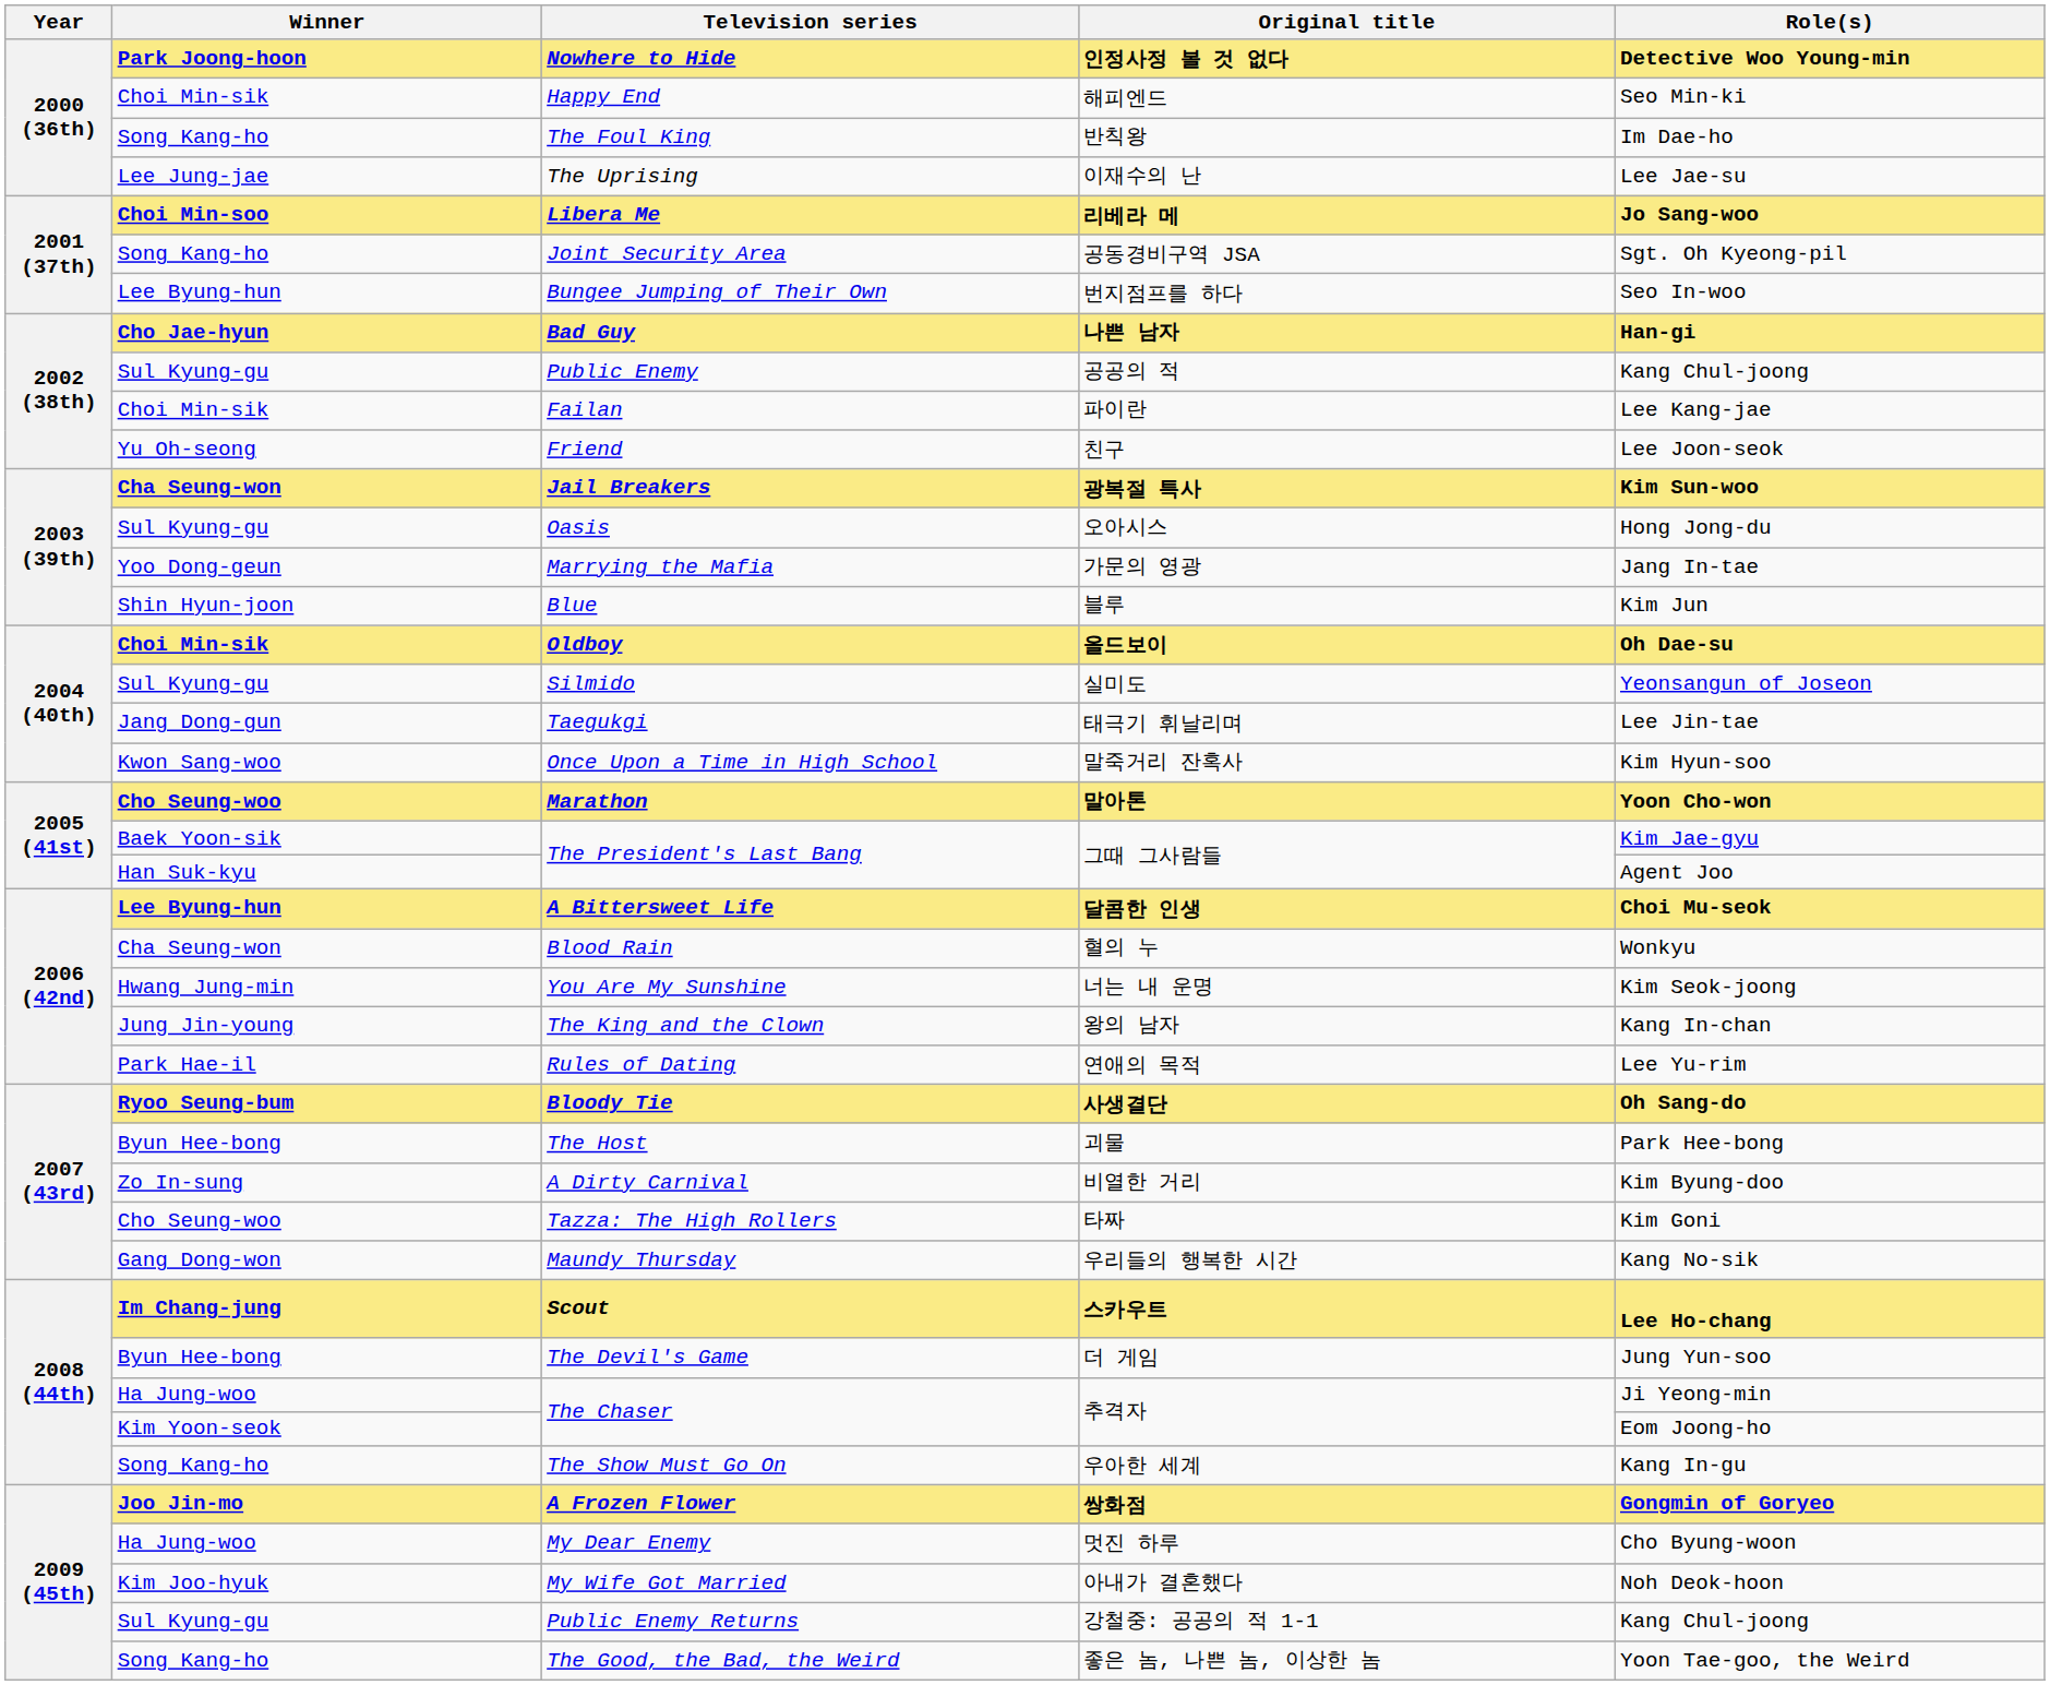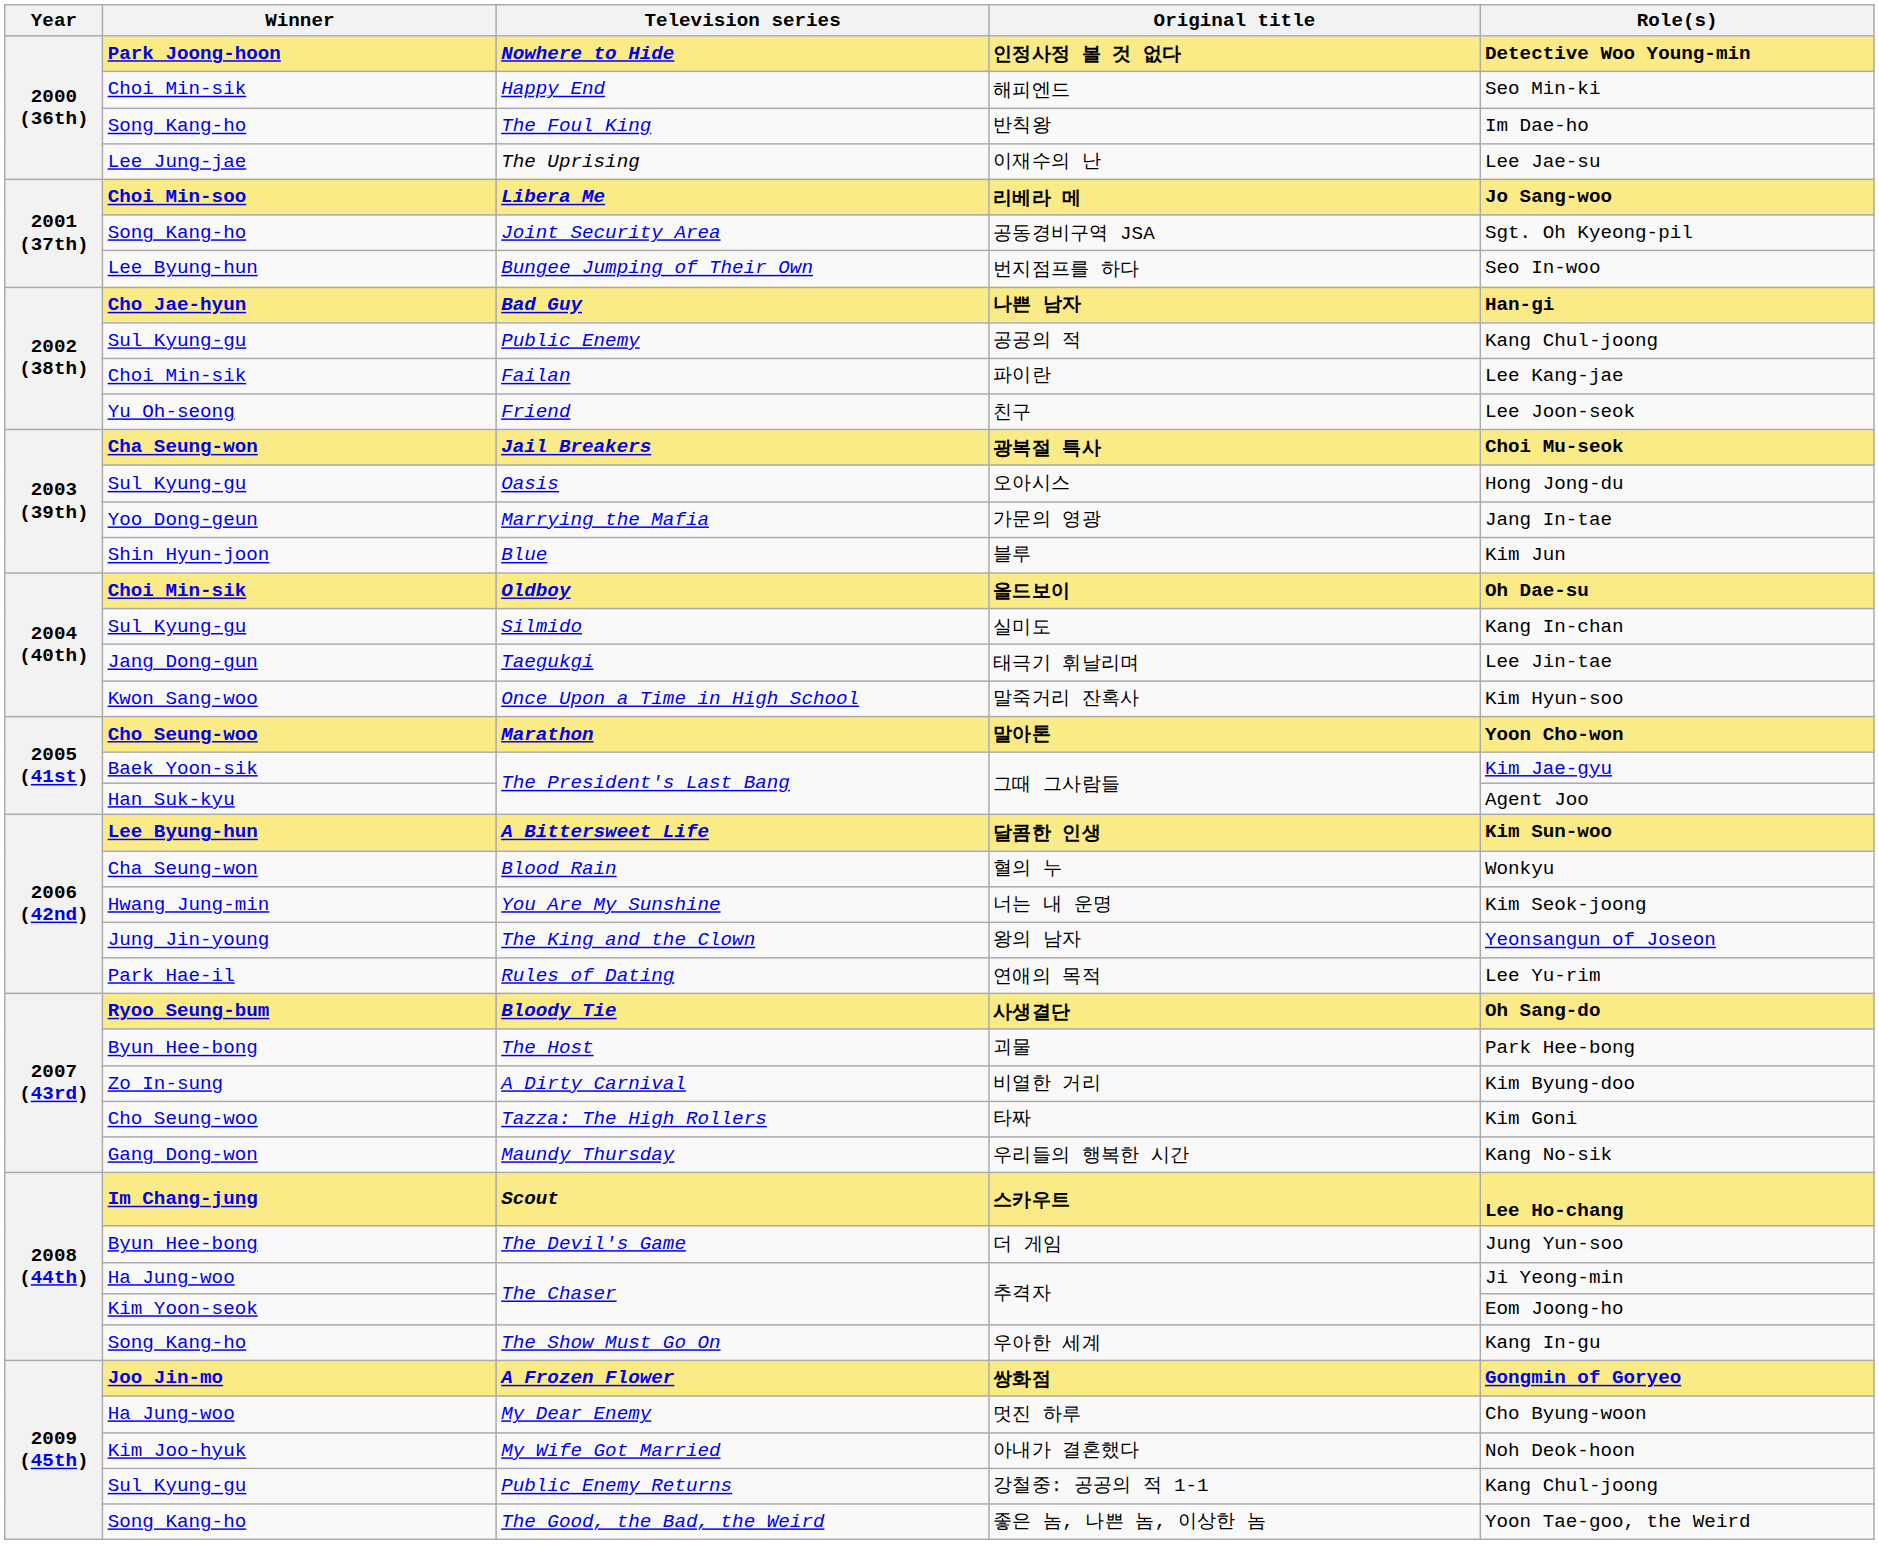 <table class="wikitable" style="width:100%;" cellpadding="6">
 <tr>
 <th style="width:5%;">Year</th>
 <th style="width:20%;">Winner</th>
 <th style="width:25%;">Television series</th>
 <th style="width:25%;">Original title</th>
 <th style="width:20%;">Role(s)</th>
 </tr>
 <tr>
 <th rowspan="4">2000<br>(36th)</th>
 <td style="background:#FAEB86;"><strong><a href='#'>Park Joong-hoon</a> </strong></td>
 <td style="background:#FAEB86;"><strong><em><a href='#'>Nowhere to Hide</a></em></strong></td>
 <td style="background:#FAEB86;"><strong>인정사정 볼 것 없다</strong></td>
 <td style="background:#FAEB86;"><strong>Detective Woo Young-min</strong></td>
 </tr>
 <tr>
 <td><a href='#'>Choi Min-sik</a></td>
 <td><em><a href='#'> Happy End</a></em></td>
 <td>해피엔드</td>
 <td>Seo Min-ki</td>
 </tr>
 <tr>
 <td><a href='#'>Song Kang-ho</a></td>
 <td><em><a href='#'>The Foul King</a></em></td>
 <td>반칙왕</td>
 <td>Im Dae-ho</td>
 </tr>
 <tr>
 <td><a href='#'>Lee Jung-jae</a></td>
 <td><em>The Uprising</em></td>
 <td>이재수의 난</td>
 <td>Lee Jae-su</td>
 </tr>
 <tr>
 <th rowspan="3">2001<br>(37th)</th>
 <td style="background:#FAEB86;"><strong><a href='#'>Choi Min-soo</a> </strong></td>
 <td style="background:#FAEB86;"><strong><em><a href='#'>Libera Me</a></em></strong></td>
 <td style="background:#FAEB86;"><strong>리베라 메</strong></td>
 <td style="background:#FAEB86;"><strong>Jo Sang-woo</strong></td>
 </tr>
 <tr>
 <td><a href='#'>Song Kang-ho</a></td>
 <td><em><a href='#'>Joint Security Area</a></em></td>
 <td>공동경비구역 JSA</td>
 <td>Sgt. Oh Kyeong-pil</td>
 </tr>
 <tr>
 <td><a href='#'>Lee Byung-hun</a></td>
 <td><em><a href='#'>Bungee Jumping of Their Own</a></em></td>
 <td>번지점프를 하다</td>
 <td>Seo In-woo</td>
 </tr>
 <tr>
 <th rowspan="4">2002<br>(38th)</th>
 <td style="background:#FAEB86;"><strong><a href='#'>Cho Jae-hyun</a> </strong></td>
 <td style="background:#FAEB86;"><strong><em><a href='#'>Bad Guy</a></em></strong></td>
 <td style="background:#FAEB86;"><strong>나쁜 남자</strong></td>
 <td style="background:#FAEB86;"><strong>Han-gi</strong></td>
 </tr>
 <tr>
 <td><a href='#'>Sul Kyung-gu</a></td>
 <td><em><a href='#'>Public Enemy</a></em></td>
 <td>공공의 적</td>
 <td>Kang Chul-joong</td>
 </tr>
 <tr>
 <td><a href='#'>Choi Min-sik</a></td>
 <td><em><a href='#'>Failan</a></em></td>
 <td>파이란</td>
 <td>Lee Kang-jae</td>
 </tr>
 <tr>
 <td><a href='#'>Yu Oh-seong</a></td>
 <td><em><a href='#'> Friend</a></em></td>
 <td>친구</td>
 <td>Lee Joon-seok</td>
 </tr>
 <tr>
 <th rowspan="4">2003<br>(39th)</th>
 <td style="background:#FAEB86;"><strong><a href='#'>Cha Seung-won</a> </strong></td>
 <td style="background:#FAEB86;"><strong><em><a href='#'>Jail Breakers</a></em></strong></td>
 <td style="background:#FAEB86;"><strong>광복절 특사</strong></td>
-<td style="background:#FAEB86;"><strong>Kim Sun-woo</strong></td>
+<td style="background:#FAEB86;"><strong>Choi Mu-seok</strong></td>
 </tr>
 <tr>
 <td><a href='#'>Sul Kyung-gu</a></td>
 <td><em><a href='#'> Oasis</a></em></td>
 <td>오아시스</td>
 <td>Hong Jong-du</td>
 </tr>
 <tr>
 <td><a href='#'>Yoo Dong-geun</a></td>
 <td><em><a href='#'>Marrying the Mafia</a></em></td>
 <td>가문의 영광</td>
 <td>Jang In-tae</td>
 </tr>
 <tr>
 <td><a href='#'>Shin Hyun-joon</a></td>
 <td><em><a href='#'> Blue</a></em></td>
 <td>블루</td>
 <td>Kim Jun</td>
 </tr>
 <tr>
 <th rowspan="4">2004<br>(40th)</th>
 <td style="background:#FAEB86;"><strong><a href='#'>Choi Min-sik</a> </strong></td>
 <td style="background:#FAEB86;"><strong><em><a href='#'>Oldboy</a></em></strong></td>
 <td style="background:#FAEB86;"><strong>올드보이</strong></td>
 <td style="background:#FAEB86;"><strong>Oh Dae-su</strong></td>
 </tr>
 <tr>
 <td><a href='#'>Sul Kyung-gu</a></td>
 <td><em><a href='#'>Silmido</a></em></td>
 <td>실미도</td>
-<td><a href='#'>Yeonsangun of Joseon</a></td>
+<td>Kang In-chan</td>
 </tr>
 <tr>
 <td><a href='#'>Jang Dong-gun</a></td>
 <td><em><a href='#'>Taegukgi</a></em></td>
 <td>태극기 휘날리며</td>
 <td>Lee Jin-tae</td>
 </tr>
 <tr>
 <td><a href='#'>Kwon Sang-woo</a></td>
 <td><em><a href='#'>Once Upon a Time in High School</a></em></td>
 <td>말죽거리 잔혹사</td>
 <td>Kim Hyun-soo</td>
 </tr>
 <tr>
 <th rowspan="3">2005<br>(<a href='#'>41st</a>)</th>
 <td style="background:#FAEB86;"><strong><a href='#'>Cho Seung-woo</a> </strong></td>
 <td style="background:#FAEB86;"><strong><em><a href='#'>Marathon</a></em></strong></td>
 <td style="background:#FAEB86;"><strong>말아톤</strong></td>
 <td style="background:#FAEB86;"><strong>Yoon Cho-won</strong></td>
 </tr>
 <tr>
 <td><a href='#'>Baek Yoon-sik</a></td>
 <td rowspan="2"><em><a href='#'>The President's Last Bang</a></em></td>
 <td rowspan="2">그때 그사람들</td>
 <td><a href='#'>Kim Jae-gyu</a></td>
 </tr>
 <tr>
 <td><a href='#'>Han Suk-kyu</a></td>
 <td>Agent Joo</td>
 </tr>
 <tr>
 <th rowspan="5">2006<br>(<a href='#'>42nd</a>)</th>
 <td style="background:#FAEB86;"><strong><a href='#'>Lee Byung-hun</a> </strong></td>
 <td style="background:#FAEB86;"><strong><em><a href='#'>A Bittersweet Life</a></em></strong></td>
 <td style="background:#FAEB86;"><strong>달콤한 인생</strong></td>
-<td style="background:#FAEB86;"><strong>Choi Mu-seok</strong></td>
+<td style="background:#FAEB86;"><strong>Kim Sun-woo</strong></td>
 </tr>
 <tr>
 <td><a href='#'>Cha Seung-won</a></td>
 <td><em><a href='#'>Blood Rain</a></em></td>
 <td>혈의 누</td>
 <td>Wonkyu</td>
 </tr>
 <tr>
 <td><a href='#'>Hwang Jung-min</a></td>
 <td><em><a href='#'>You Are My Sunshine</a></em></td>
 <td>너는 내 운명</td>
 <td>Kim Seok-joong</td>
 </tr>
 <tr>
 <td><a href='#'>Jung Jin-young</a></td>
 <td><em><a href='#'>The King and the Clown</a></em></td>
 <td>왕의 남자</td>
-<td>Kang In-chan</td>
+<td><a href='#'>Yeonsangun of Joseon</a></td>
 </tr>
 <tr>
 <td><a href='#'>Park Hae-il</a></td>
 <td><em><a href='#'>Rules of Dating</a></em></td>
 <td>연애의 목적</td>
 <td>Lee Yu-rim</td>
 </tr>
 <tr>
 <th rowspan="5">2007<br>(<a href='#'>43rd</a>)</th>
 <td style="background:#FAEB86;"><strong><a href='#'>Ryoo Seung-bum</a> </strong></td>
 <td style="background:#FAEB86;"><strong><em><a href='#'>Bloody Tie</a></em></strong></td>
 <td style="background:#FAEB86;"><strong>사생결단</strong></td>
 <td style="background:#FAEB86;"><strong>Oh Sang-do</strong></td>
 </tr>
 <tr>
 <td><a href='#'>Byun Hee-bong</a></td>
 <td><em><a href='#'>The Host</a></em></td>
 <td>괴물</td>
 <td>Park Hee-bong</td>
 </tr>
 <tr>
 <td><a href='#'>Zo In-sung</a></td>
 <td><em><a href='#'>A Dirty Carnival</a></em></td>
 <td>비열한 거리</td>
 <td>Kim Byung-doo</td>
 </tr>
 <tr>
 <td><a href='#'>Cho Seung-woo</a></td>
 <td><em><a href='#'>Tazza: The High Rollers</a></em></td>
 <td>타짜</td>
 <td>Kim Goni</td>
 </tr>
 <tr>
 <td><a href='#'>Gang Dong-won</a></td>
 <td><em><a href='#'>Maundy Thursday</a></em></td>
 <td>우리들의 행복한 시간</td>
 <td>Kang No-sik</td>
 </tr>
 <tr>
 <th rowspan="5">2008<br>(<a href='#'>44th</a>)</th>
 <td style="background:#FAEB86;"><strong><a href='#'>Im Chang-jung</a> </strong></td>
 <td style="background:#FAEB86;"><strong><em>Scout</em></strong></td>
 <td style="background:#FAEB86;"><strong>스카우트</strong></td>
 <td style="background:#FAEB86;"><br><strong>Lee Ho-chang</strong></td>
 </tr>
 <tr>
 <td><a href='#'>Byun Hee-bong</a></td>
 <td><em><a href='#'>The Devil's Game</a></em></td>
 <td>더 게임</td>
 <td>Jung Yun-soo</td>
 </tr>
 <tr>
 <td><a href='#'>Ha Jung-woo</a></td>
 <td rowspan="2"><em><a href='#'>The Chaser</a></em></td>
 <td rowspan="2">추격자</td>
 <td>Ji Yeong-min</td>
 </tr>
 <tr>
 <td><a href='#'>Kim Yoon-seok</a></td>
 <td>Eom Joong-ho</td>
 </tr>
 <tr>
 <td><a href='#'>Song Kang-ho</a></td>
 <td><em><a href='#'>The Show Must Go On</a></em></td>
 <td>우아한 세계</td>
 <td>Kang In-gu</td>
 </tr>
 <tr>
 <th rowspan="5">2009<br>(<a href='#'>45th</a>)</th>
 <td style="background:#FAEB86;"><strong><a href='#'>Joo Jin-mo</a> </strong></td>
 <td style="background:#FAEB86;"><strong><em><a href='#'>A Frozen Flower</a></em></strong></td>
 <td style="background:#FAEB86;"><strong>쌍화점</strong></td>
 <td style="background:#FAEB86;"><strong><a href='#'>Gongmin of Goryeo</a></strong></td>
 </tr>
 <tr>
 <td><a href='#'>Ha Jung-woo</a></td>
 <td><em><a href='#'>My Dear Enemy</a></em></td>
 <td>멋진 하루</td>
 <td>Cho Byung-woon</td>
 </tr>
 <tr>
 <td><a href='#'>Kim Joo-hyuk</a></td>
 <td><em><a href='#'>My Wife Got Married</a></em></td>
 <td>아내가 결혼했다</td>
 <td>Noh Deok-hoon</td>
 </tr>
 <tr>
 <td><a href='#'>Sul Kyung-gu</a></td>
 <td><em><a href='#'>Public Enemy Returns</a></em></td>
 <td>강철중: 공공의 적 1-1</td>
 <td>Kang Chul-joong</td>
 </tr>
 <tr>
 <td><a href='#'>Song Kang-ho</a></td>
 <td><em><a href='#'>The Good, the Bad, the Weird</a></em></td>
 <td>좋은 놈, 나쁜 놈, 이상한 놈</td>
 <td>Yoon Tae-goo, the Weird</td>
 </tr>
 <tr>
 </tr>
 </table>
